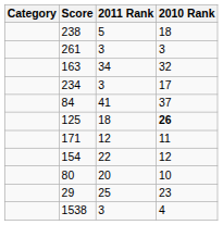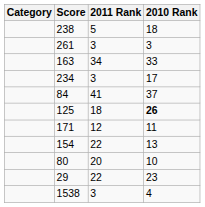 <table class="wikitable">
 <tr>
 <th>Category</th>
 <th>Score</th>
 <th>2011 Rank</th>
 <th>2010 Rank</th>
 </tr>
 <tr>
 <td></td>
 <td>238</td>
 <td>5</td>
 <td>18</td>
 </tr>
 <tr>
 <td></td>
 <td>261</td>
 <td>3</td>
 <td>3</td>
 </tr>
 <tr>
 <td></td>
 <td>163</td>
 <td>34</td>
-<td>32</td>
+<td>33</td>
 </tr>
 <tr>
 <td></td>
 <td>234</td>
 <td>3</td>
 <td>17</td>
 </tr>
 <tr>
 <td></td>
 <td>84</td>
 <td>41</td>
 <td>37</td>
 </tr>
 <tr>
 <td></td>
 <td>125</td>
 <td>18</td>
 <td><strong>26</strong></td>
 </tr>
 <tr>
 <td></td>
 <td>171</td>
 <td>12</td>
 <td>11</td>
 </tr>
 <tr>
 <td></td>
 <td>154</td>
 <td>22</td>
-<td>12</td>
+<td>13</td>
 </tr>
 <tr>
 <td></td>
 <td>80</td>
 <td>20</td>
 <td>10</td>
 </tr>
 <tr>
 <td></td>
 <td>29</td>
-<td>25</td>
+<td>22</td>
 <td>23</td>
 </tr>
 <tr>
 <td></td>
 <td>1538</td>
 <td>3</td>
 <td>4</td>
 </tr>
 </table>
